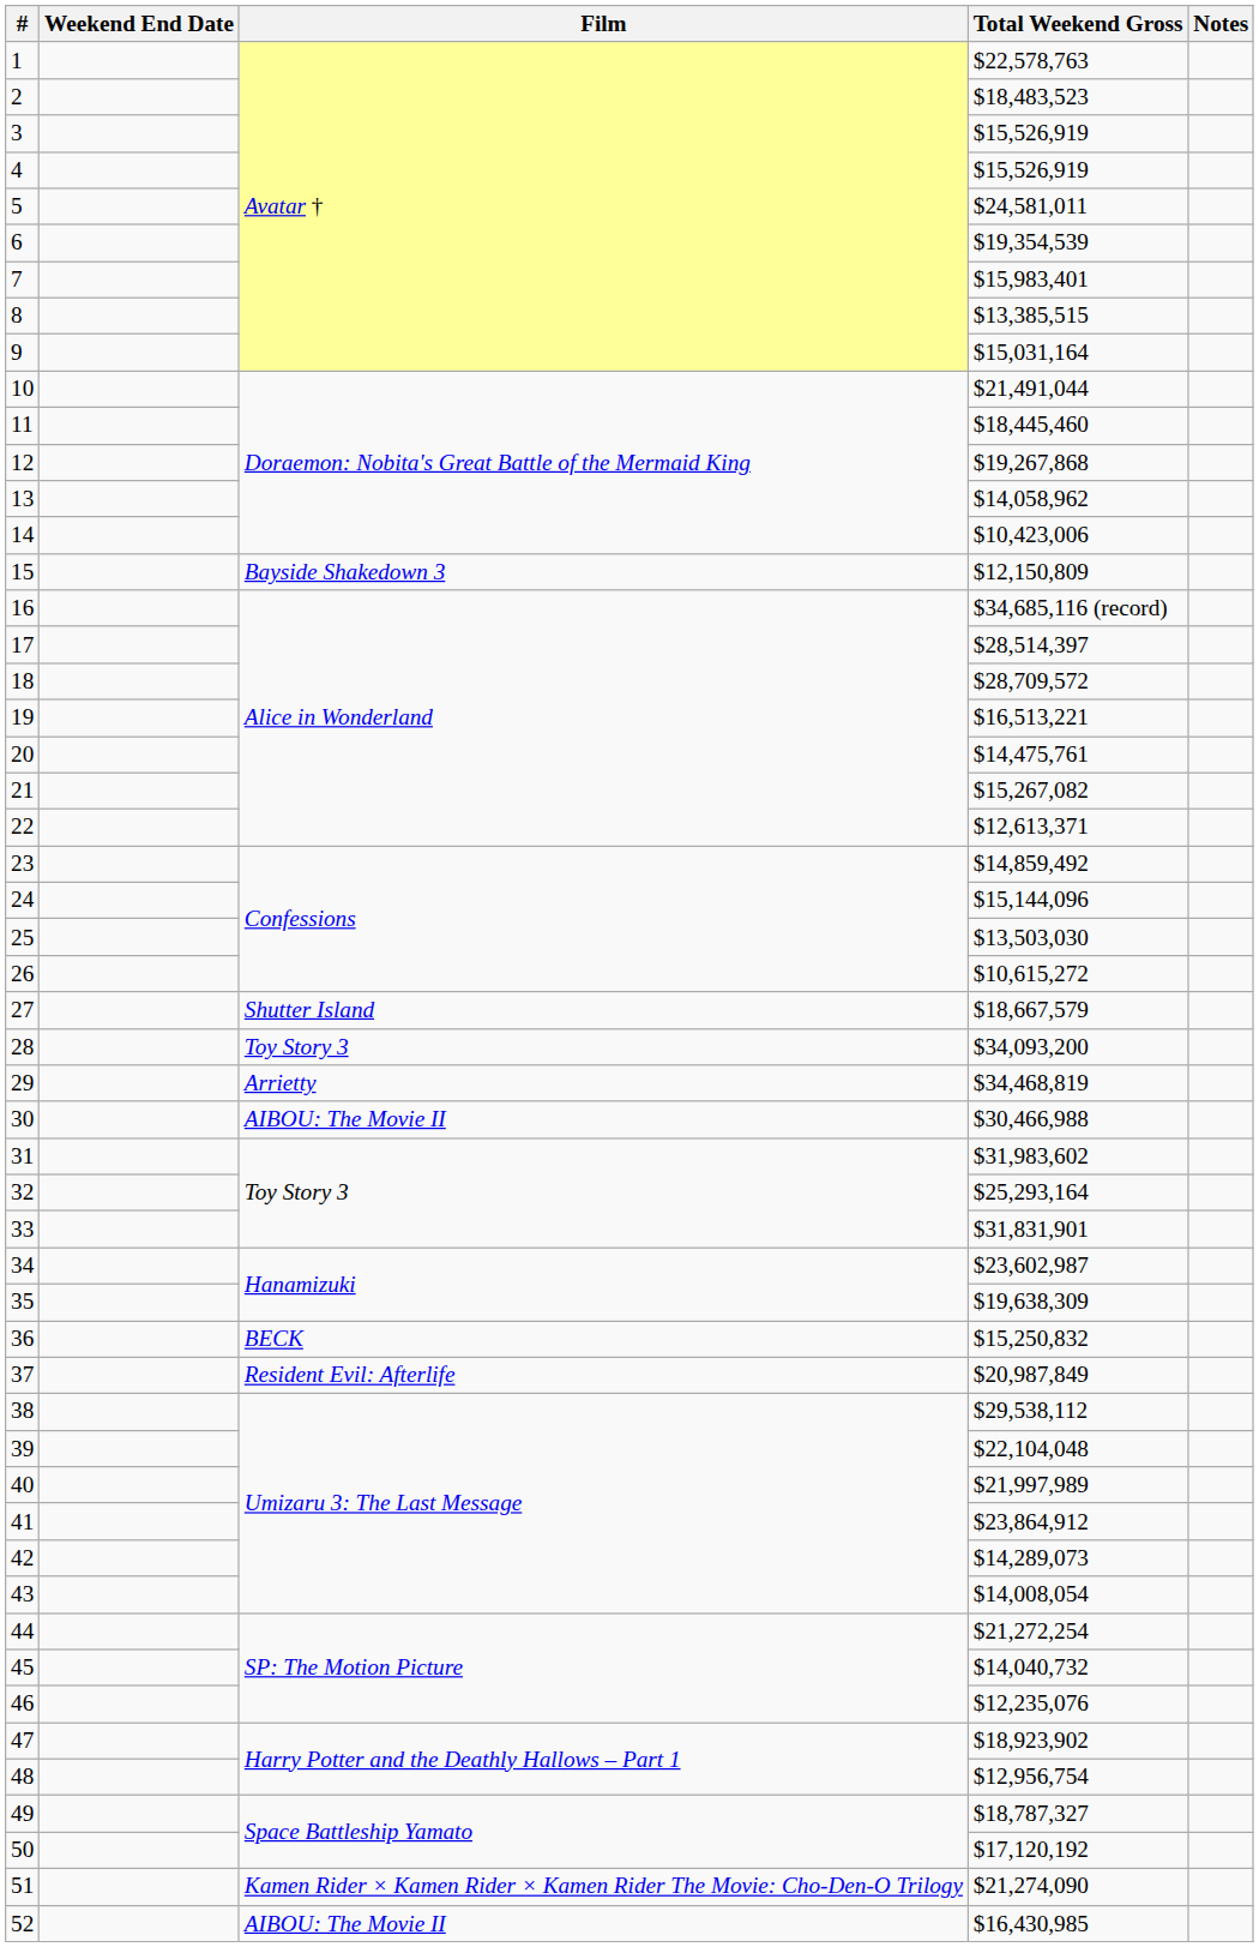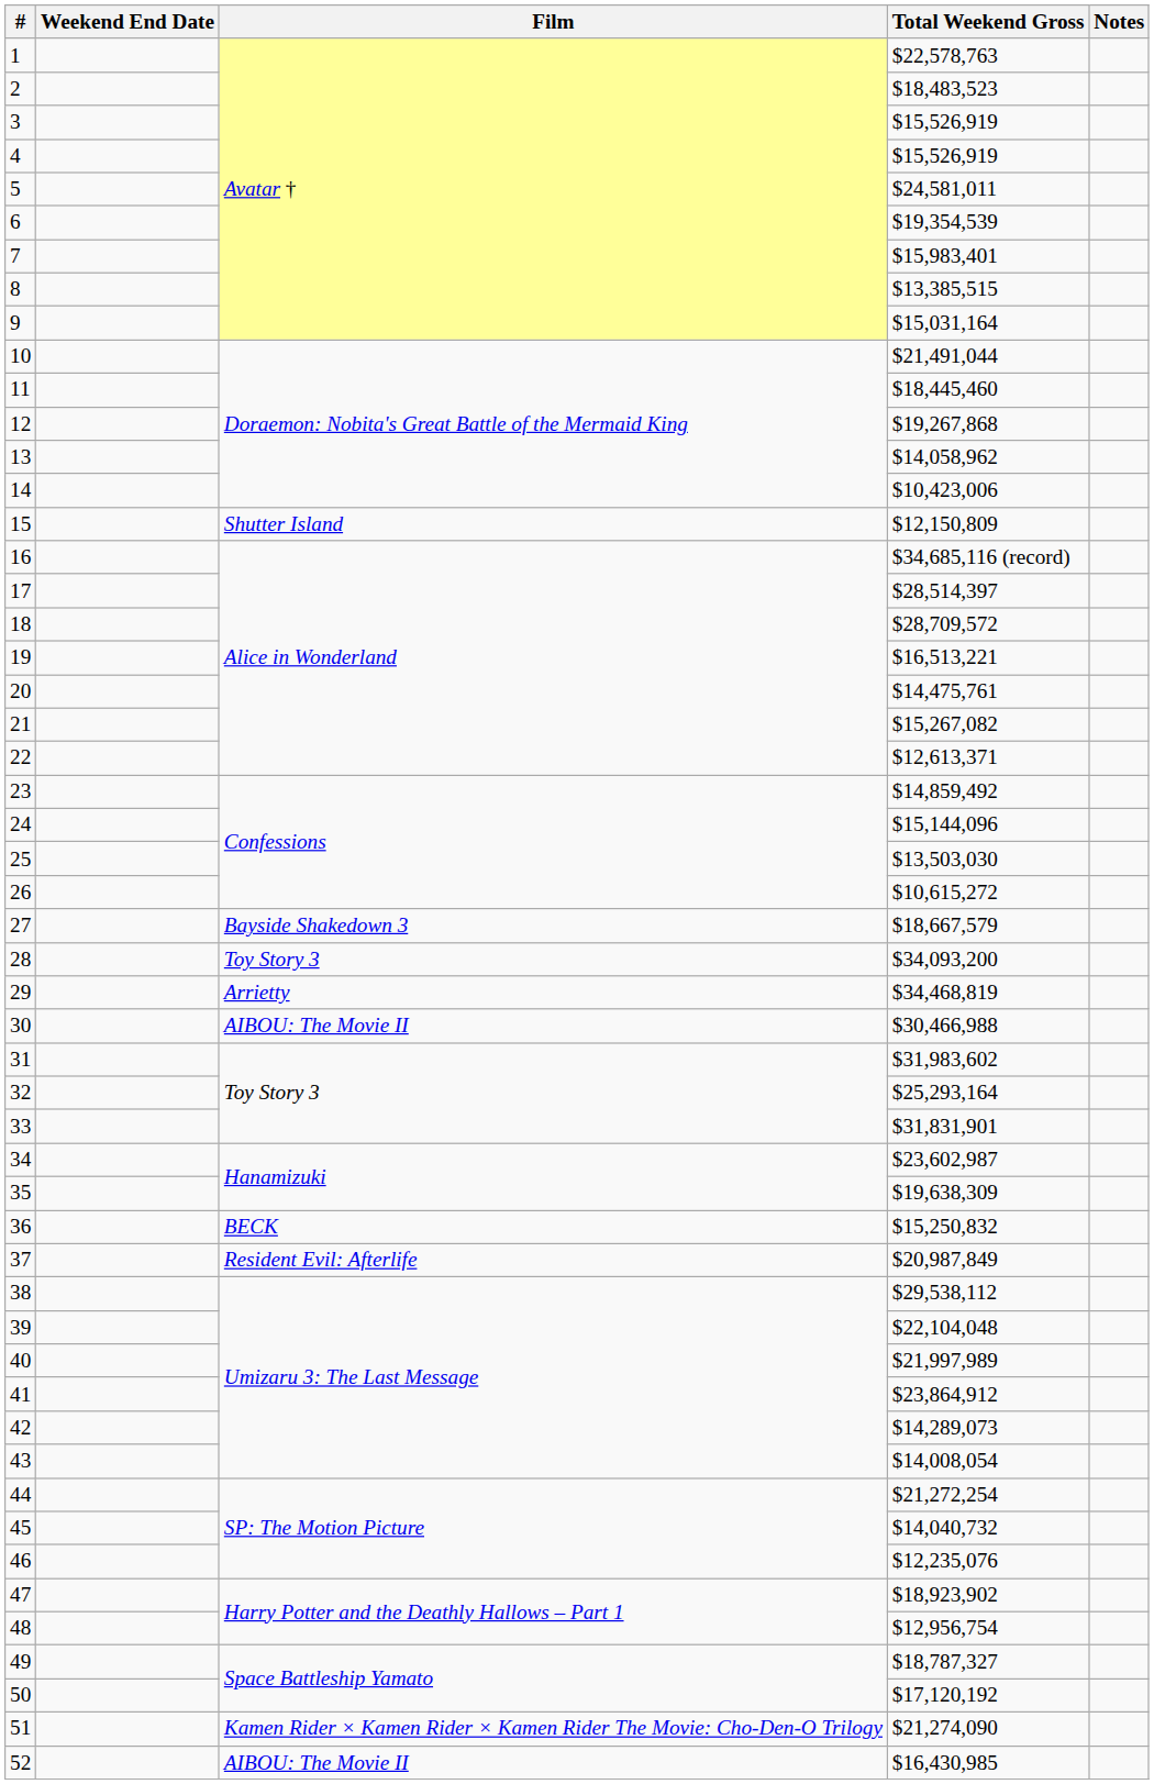 <table class="wikitable sortable">
 <tr>
 <th abbr="Week">#</th>
 <th abbr="Date">Weekend End Date</th>
 <th>Film</th>
 <th abbr="Gross">Total Weekend Gross</th>
 <th>Notes</th>
 </tr>
 <tr>
 <td>1</td>
 <td></td>
 <td rowspan="9" style="background-color:#FFFF99"><em><a href='#'>Avatar</a></em> †</td>
 <td>$22,578,763</td>
 <td></td>
 </tr>
 <tr>
 <td>2</td>
 <td></td>
 <td>$18,483,523</td>
 <td></td>
 </tr>
 <tr>
 <td>3</td>
 <td></td>
 <td>$15,526,919</td>
 <td></td>
 </tr>
 <tr>
 <td>4</td>
 <td></td>
 <td>$15,526,919</td>
 <td></td>
 </tr>
 <tr>
 <td>5</td>
 <td></td>
 <td>$24,581,011</td>
 <td></td>
 </tr>
 <tr>
 <td>6</td>
 <td></td>
 <td>$19,354,539</td>
 <td></td>
 </tr>
 <tr>
 <td>7</td>
 <td></td>
 <td>$15,983,401</td>
 <td></td>
 </tr>
 <tr>
 <td>8</td>
 <td></td>
 <td>$13,385,515</td>
 <td></td>
 </tr>
 <tr>
 <td>9</td>
 <td></td>
 <td>$15,031,164</td>
 <td></td>
 </tr>
 <tr>
 <td>10</td>
 <td></td>
 <td rowspan="5"><em><a href='#'>Doraemon: Nobita's Great Battle of the Mermaid King</a></em></td>
 <td>$21,491,044</td>
 <td></td>
 </tr>
 <tr>
 <td>11</td>
 <td></td>
 <td>$18,445,460</td>
 <td></td>
 </tr>
 <tr>
 <td>12</td>
 <td></td>
 <td>$19,267,868</td>
 <td></td>
 </tr>
 <tr>
 <td>13</td>
 <td></td>
 <td>$14,058,962</td>
 <td></td>
 </tr>
 <tr>
 <td>14</td>
 <td></td>
 <td>$10,423,006</td>
 <td></td>
 </tr>
 <tr>
 <td>15</td>
 <td></td>
-<td><em><a href='#'>Bayside Shakedown 3</a></em></td>
+<td><em><a href='#'>Shutter Island</a></em></td>
 <td>$12,150,809</td>
 <td></td>
 </tr>
 <tr>
 <td>16</td>
 <td></td>
 <td rowspan="7"><em><a href='#'>Alice in Wonderland</a></em></td>
 <td>$34,685,116 (record)</td>
 <td></td>
 </tr>
 <tr>
 <td>17</td>
 <td></td>
 <td>$28,514,397</td>
 <td></td>
 </tr>
 <tr>
 <td>18</td>
 <td></td>
 <td>$28,709,572</td>
 <td></td>
 </tr>
 <tr>
 <td>19</td>
 <td></td>
 <td>$16,513,221</td>
 <td></td>
 </tr>
 <tr>
 <td>20</td>
 <td></td>
 <td>$14,475,761</td>
 <td></td>
 </tr>
 <tr>
 <td>21</td>
 <td></td>
 <td>$15,267,082</td>
 <td></td>
 </tr>
 <tr>
 <td>22</td>
 <td></td>
 <td>$12,613,371</td>
 <td></td>
 </tr>
 <tr>
 <td>23</td>
 <td></td>
 <td rowspan="4"><em><a href='#'>Confessions</a></em></td>
 <td>$14,859,492</td>
 <td></td>
 </tr>
 <tr>
 <td>24</td>
 <td></td>
 <td>$15,144,096</td>
 <td></td>
 </tr>
 <tr>
 <td>25</td>
 <td></td>
 <td>$13,503,030</td>
 <td></td>
 </tr>
 <tr>
 <td>26</td>
 <td></td>
 <td>$10,615,272</td>
 <td></td>
 </tr>
 <tr>
 <td>27</td>
 <td></td>
-<td><em><a href='#'>Shutter Island</a></em></td>
+<td><em><a href='#'>Bayside Shakedown 3</a></em></td>
 <td>$18,667,579</td>
 <td></td>
 </tr>
 <tr>
 <td>28</td>
 <td></td>
 <td><em><a href='#'>Toy Story 3</a></em></td>
 <td>$34,093,200</td>
 <td></td>
 </tr>
 <tr>
 <td>29</td>
 <td></td>
 <td><em><a href='#'>Arrietty</a></em></td>
 <td>$34,468,819</td>
 <td></td>
 </tr>
 <tr>
 <td>30</td>
 <td></td>
 <td><em><a href='#'>AIBOU: The Movie II</a></em></td>
 <td>$30,466,988</td>
 <td></td>
 </tr>
 <tr>
 <td>31</td>
 <td></td>
 <td rowspan="3"><em>Toy Story 3</em></td>
 <td>$31,983,602</td>
 <td></td>
 </tr>
 <tr>
 <td>32</td>
 <td></td>
 <td>$25,293,164</td>
 <td></td>
 </tr>
 <tr>
 <td>33</td>
 <td></td>
 <td>$31,831,901</td>
 <td></td>
 </tr>
 <tr>
 <td>34</td>
 <td></td>
 <td rowspan="2"><em><a href='#'>Hanamizuki</a></em></td>
 <td>$23,602,987</td>
 <td></td>
 </tr>
 <tr>
 <td>35</td>
 <td></td>
 <td>$19,638,309</td>
 <td></td>
 </tr>
 <tr>
 <td>36</td>
 <td></td>
 <td><em><a href='#'>BECK</a></em></td>
 <td>$15,250,832</td>
 <td></td>
 </tr>
 <tr>
 <td>37</td>
 <td></td>
 <td><em><a href='#'>Resident Evil: Afterlife</a></em></td>
 <td>$20,987,849</td>
 <td></td>
 </tr>
 <tr>
 <td>38</td>
 <td></td>
 <td rowspan="6"><em><a href='#'>Umizaru 3: The Last Message</a></em></td>
 <td>$29,538,112</td>
 <td></td>
 </tr>
 <tr>
 <td>39</td>
 <td></td>
 <td>$22,104,048</td>
 <td></td>
 </tr>
 <tr>
 <td>40</td>
 <td></td>
 <td>$21,997,989</td>
 <td></td>
 </tr>
 <tr>
 <td>41</td>
 <td></td>
 <td>$23,864,912</td>
 <td></td>
 </tr>
 <tr>
 <td>42</td>
 <td></td>
 <td>$14,289,073</td>
 <td></td>
 </tr>
 <tr>
 <td>43</td>
 <td></td>
 <td>$14,008,054</td>
 <td></td>
 </tr>
 <tr>
 <td>44</td>
 <td></td>
 <td rowspan="3"><em><a href='#'>SP: The Motion Picture</a></em></td>
 <td>$21,272,254</td>
 <td></td>
 </tr>
 <tr>
 <td>45</td>
 <td></td>
 <td>$14,040,732</td>
 <td></td>
 </tr>
 <tr>
 <td>46</td>
 <td></td>
 <td>$12,235,076</td>
 <td></td>
 </tr>
 <tr>
 <td>47</td>
 <td></td>
 <td rowspan="2"><em><a href='#'>Harry Potter and the Deathly Hallows – Part 1</a> </em></td>
 <td>$18,923,902</td>
 <td></td>
 </tr>
 <tr>
 <td>48</td>
 <td></td>
 <td>$12,956,754</td>
 <td></td>
 </tr>
 <tr>
 <td>49</td>
 <td></td>
 <td rowspan="2"><em><a href='#'>Space Battleship Yamato</a> </em></td>
 <td>$18,787,327</td>
 <td></td>
 </tr>
 <tr>
 <td>50</td>
 <td></td>
 <td>$17,120,192</td>
 <td></td>
 </tr>
 <tr>
 <td>51</td>
 <td></td>
 <td><em><a href='#'>Kamen Rider × Kamen Rider × Kamen Rider The Movie: Cho-Den-O Trilogy</a> </em></td>
 <td>$21,274,090</td>
 <td></td>
 </tr>
 <tr>
 <td>52</td>
 <td></td>
 <td><em><a href='#'>AIBOU: The Movie II</a></em></td>
 <td>$16,430,985</td>
 <td></td>
 </tr>
 <tr>
 </tr>
 </table>
